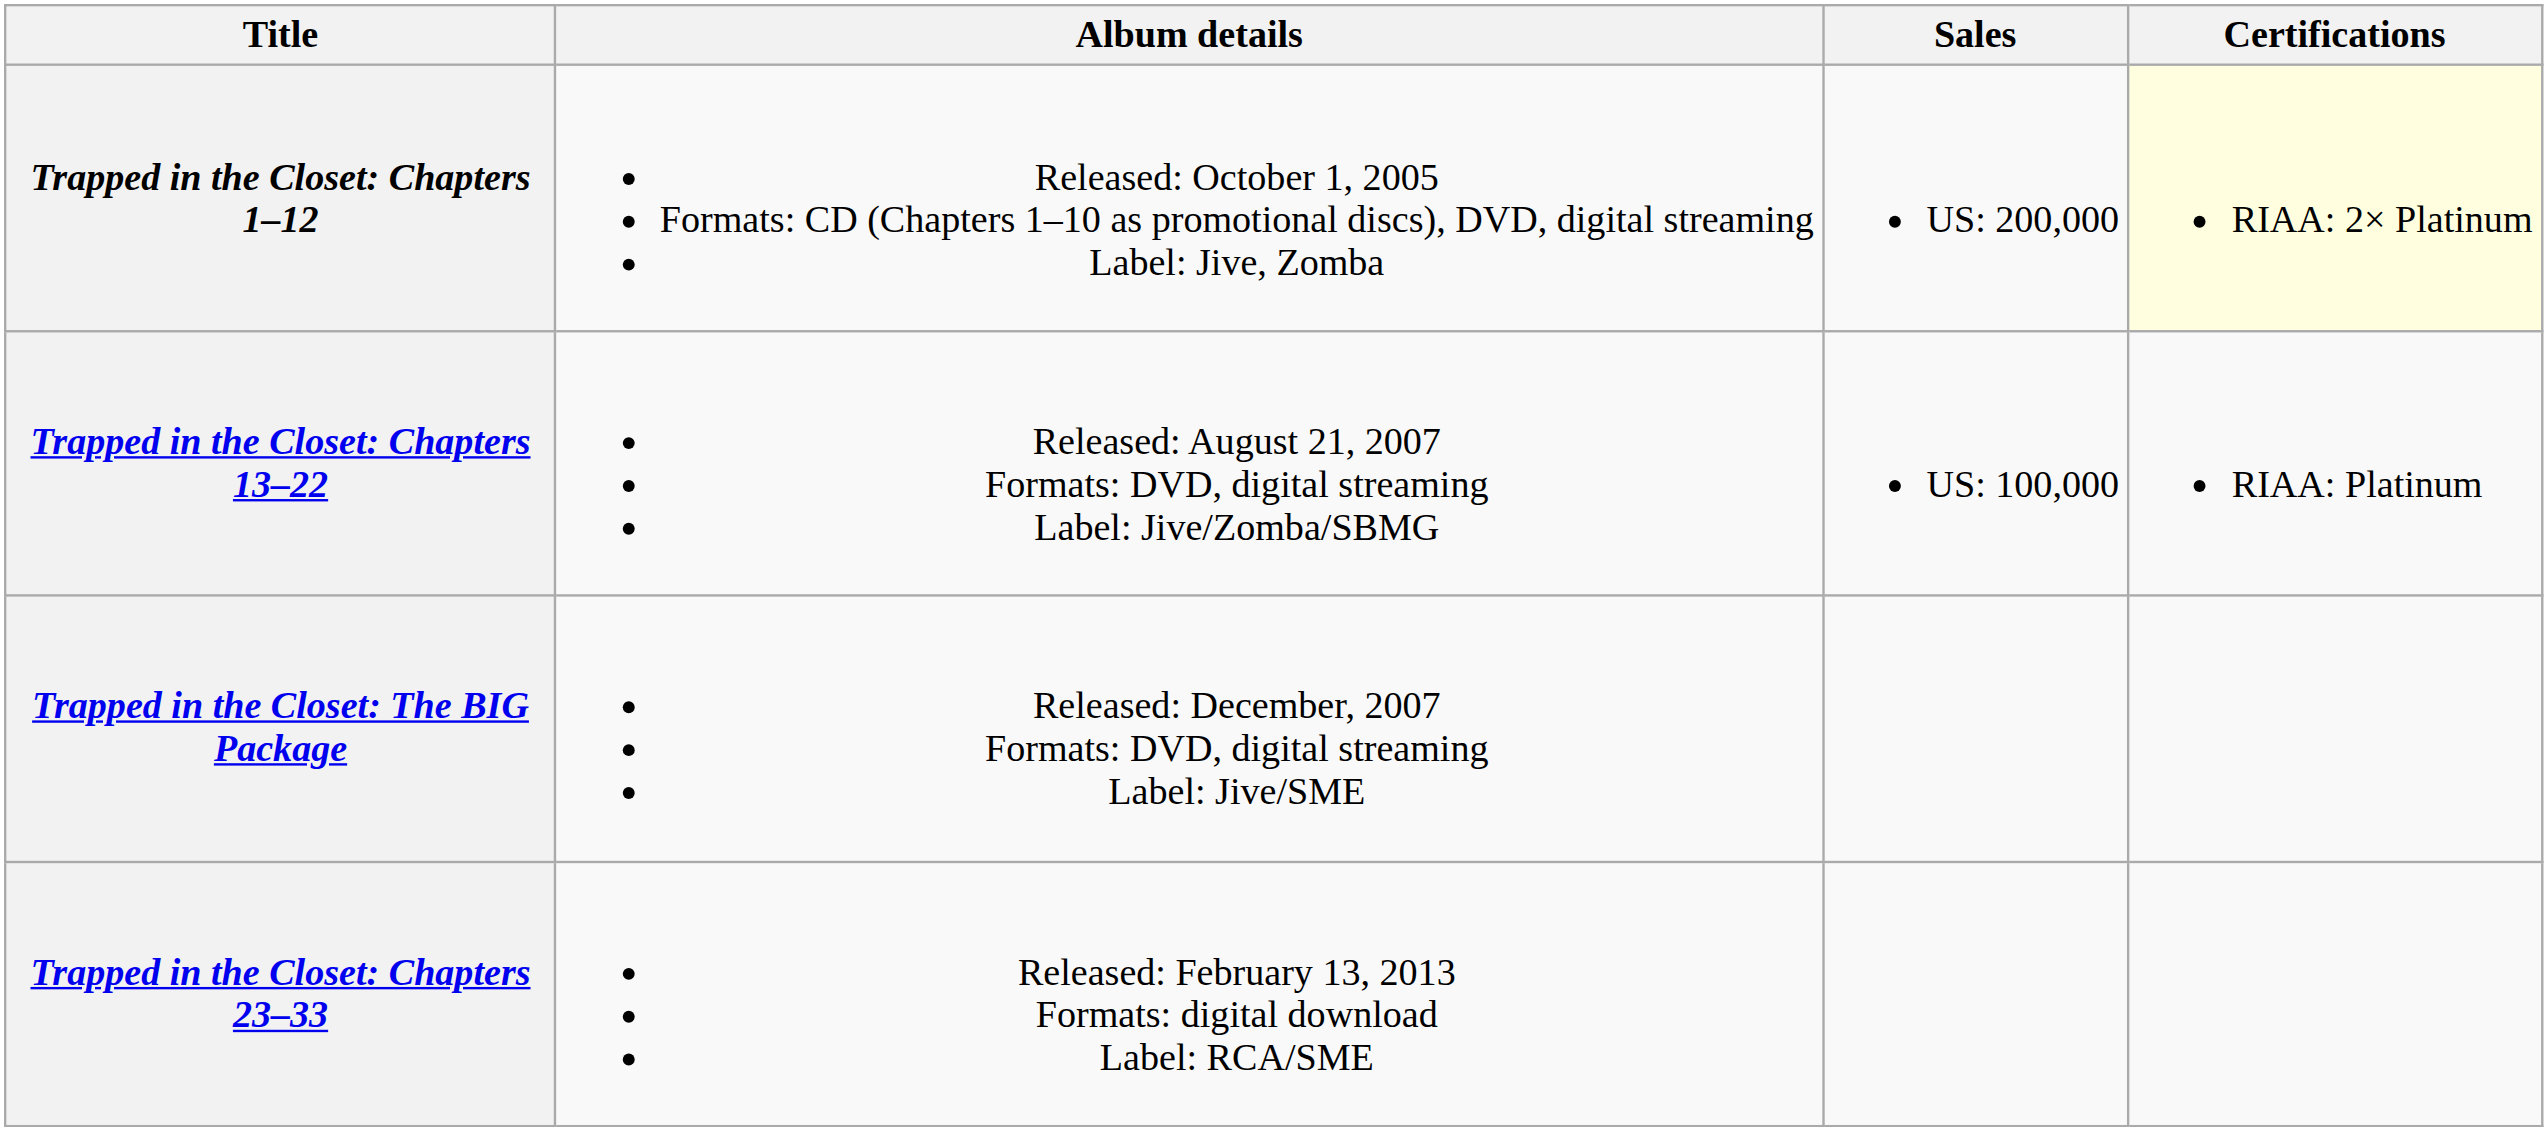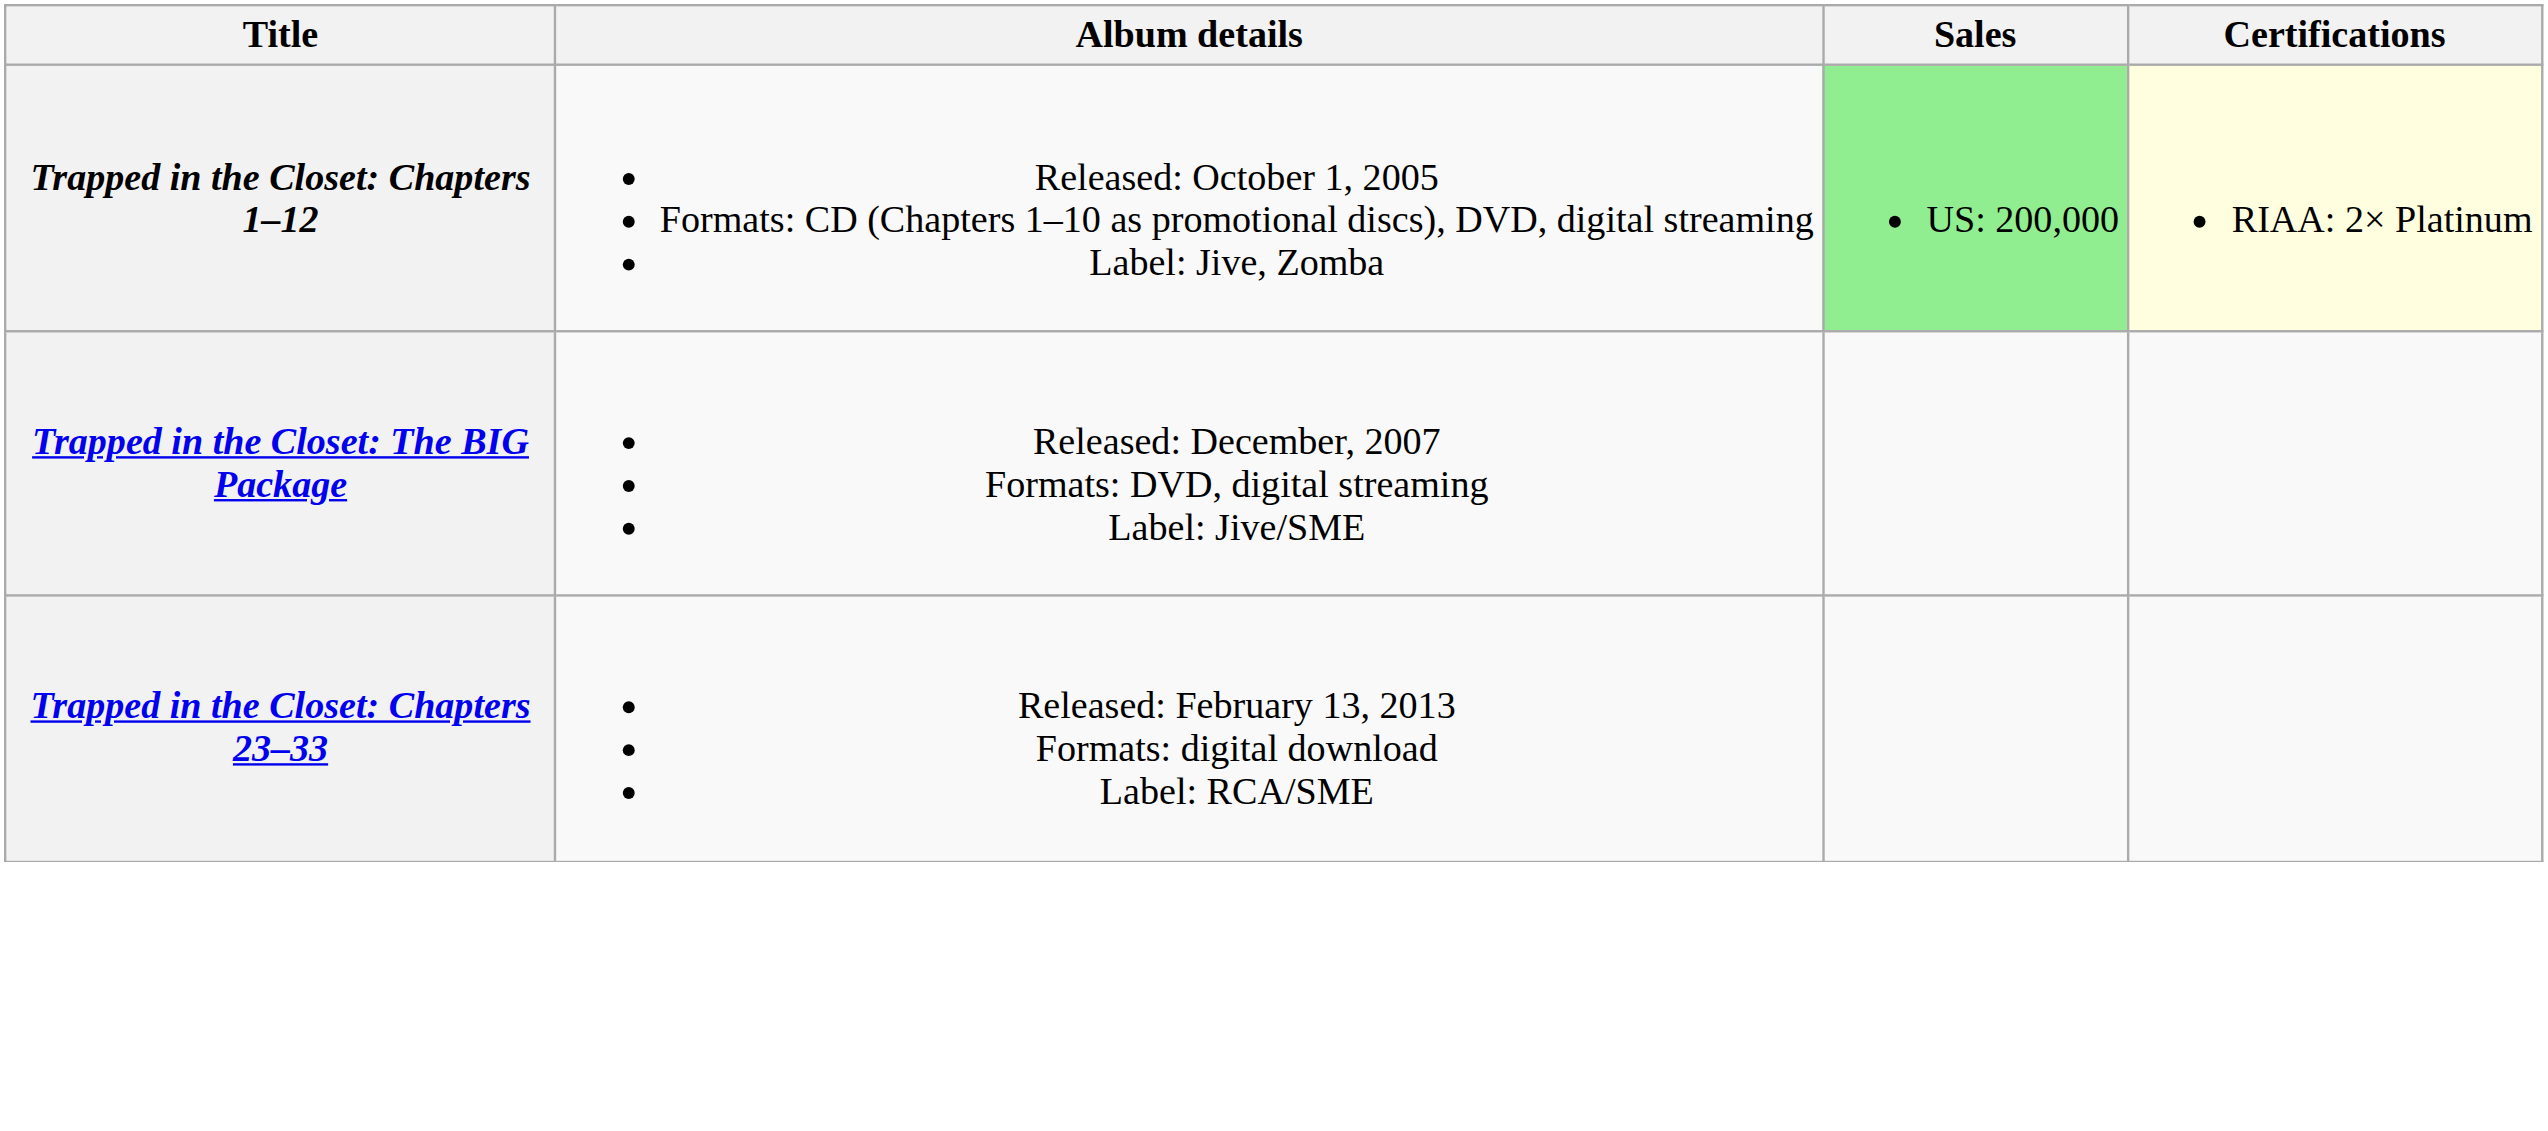 <table class="wikitable plainrowheaders" style="text-align:center;">
 <tr>
 <th scope="col" style="width:14em;">Title</th>
 <th scope="col">Album details</th>
 <th scope="col">Sales</th>
 <th scope="col">Certifications</th>
 </tr>
 <tr>
 <th scope="row"><em>Trapped in the Closet: Chapters 1–12</em></th>
 <td><br><ul><li>Released: October 1, 2005</li><li>Formats: CD (Chapters 1–10 as promotional discs), DVD, digital streaming</li><li>Label: Jive, Zomba</li></ul></td>
-<td align="left"><br><ul><li>US: 200,000</li></ul></td>
+<td align="left" style="background: lightgreen;"><br><ul><li>US: 200,000</li></ul></td>
 <td align="left" style="background: lightyellow;"><br><ul><li>RIAA: 2× Platinum</li></ul></td>
-</tr>
-<tr>
-<th scope="row"><em><a href='#'>Trapped in the Closet: Chapters 13–22</a></em></th>
-<td><br><ul><li>Released: August 21, 2007</li><li>Formats: DVD, digital streaming</li><li>Label: Jive/Zomba/SBMG</li></ul></td>
-<td align="left"><br><ul><li>US: 100,000</li></ul></td>
-<td align="left"><br><ul><li>RIAA: Platinum</li></ul></td>
 </tr>
 <tr>
 <th scope="row"><em><a href='#'>Trapped in the Closet: The BIG Package</a></em></th>
 <td><br><ul><li>Released: December, 2007</li><li>Formats: DVD, digital streaming</li><li>Label: Jive/SME</li></ul></td>
 <td align="left"></td>
 <td align="left"></td>
 </tr>
 <tr>
 <th scope="row"><em><a href='#'>Trapped in the Closet: Chapters 23–33</a></em></th>
 <td><br><ul><li>Released: February 13, 2013</li><li>Formats: digital download</li><li>Label: RCA/SME</li></ul></td>
 <td align="left"></td>
 <td align="left"></td>
 </tr>
 </table>
